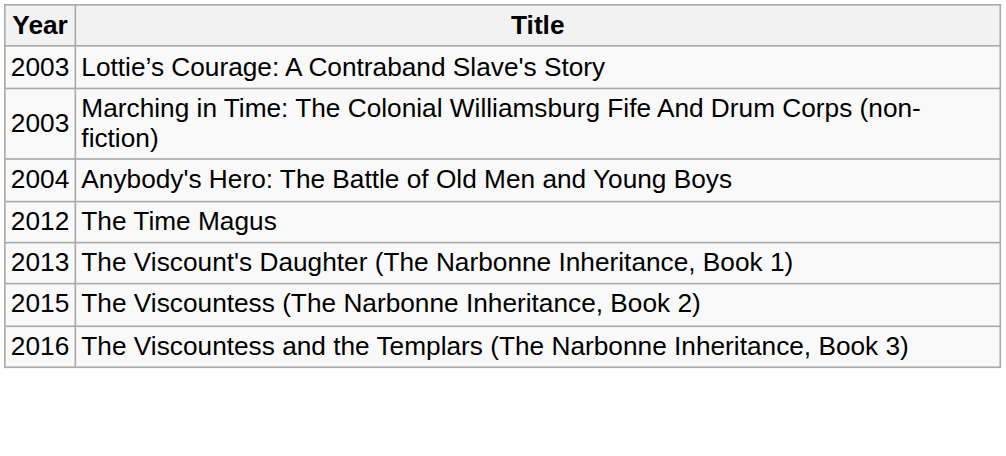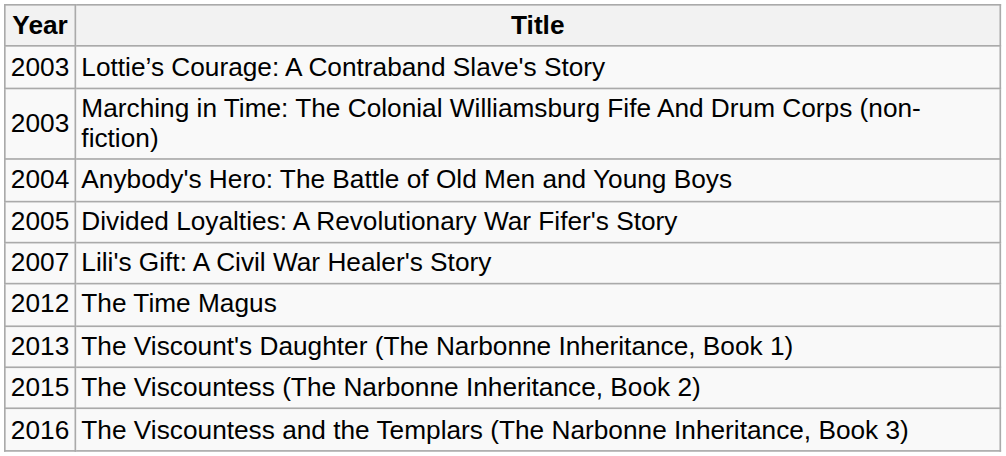 <table class="wikitable">
 <tr>
 <th>Year</th>
 <th>Title</th>
 </tr>
 <tr>
 <td>2003</td>
 <td>Lottie’s Courage: A Contraband Slave's Story</td>
 </tr>
 <tr>
 <td>2003</td>
 <td>Marching in Time: The Colonial Williamsburg Fife And Drum Corps (non-fiction)</td>
 </tr>
 <tr>
 <td>2004</td>
 <td>Anybody's Hero: The Battle of Old Men and Young Boys</td>
 </tr>
 <tr>
+<td>2005</td>
+<td>Divided Loyalties: A Revolutionary War Fifer's Story</td>
+</tr>
+<tr>
+<td>2007</td>
+<td>Lili's Gift: A Civil War Healer's Story</td>
+</tr>
+<tr>
 <td>2012</td>
 <td>The Time Magus</td>
 </tr>
 <tr>
 <td>2013</td>
 <td>The Viscount's Daughter (The Narbonne Inheritance, Book 1)</td>
 </tr>
 <tr>
 <td>2015</td>
 <td>The Viscountess (The Narbonne Inheritance, Book 2)</td>
 </tr>
 <tr>
 <td>2016</td>
 <td>The Viscountess and the Templars (The Narbonne Inheritance, Book 3)</td>
 </tr>
 </table>
